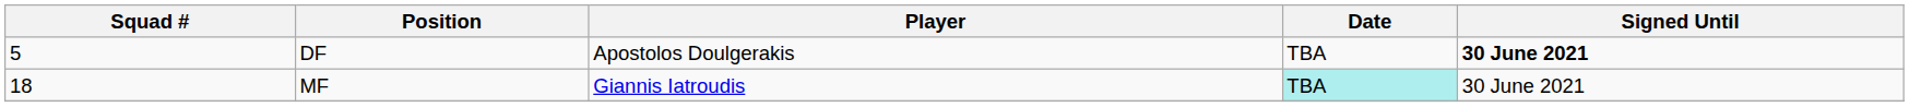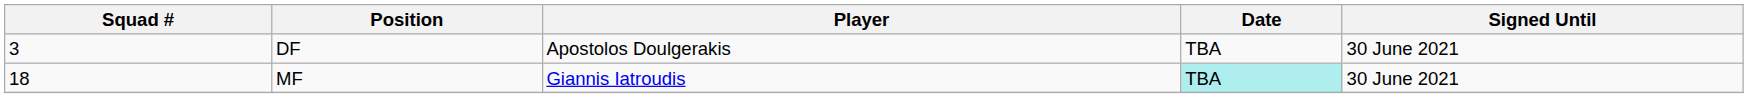 <table class="wikitable sortable" style="width:90%; text-align:center; font-size:95%; text-align:left;">
 <tr>
 <th><strong>Squad #</strong></th>
 <th><strong>Position</strong></th>
 <th><strong>Player</strong></th>
 <th><strong>Date</strong></th>
 <th><strong>Signed Until</strong></th>
 </tr>
 <tr>
-<td>5</td>
+<td>3</td>
 <td>DF</td>
 <td> Apostolos Doulgerakis</td>
 <td>TBA</td>
-<td><strong>30 June 2021</strong></td>
+<td>30 June 2021</td>
 </tr>
 <tr>
 <td>18</td>
 <td>MF</td>
 <td> <a href='#'>Giannis Iatroudis</a></td>
 <td style="background: paleturquoise;">TBA</td>
 <td>30 June 2021</td>
 </tr>
 <tr>
 </tr>
 </table>
